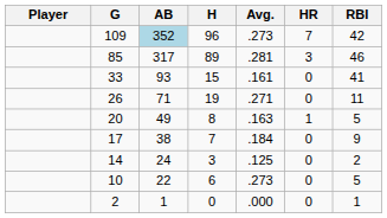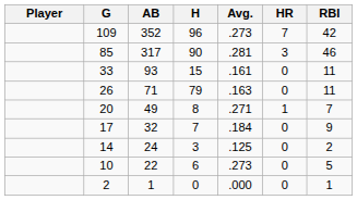 <table class="wikitable sortable">
 <tr>
 <th width="16%" bgcolor="#ddddff">Player</th>
 <th width="9%" bgcolor="#ddddff">G</th>
 <th width="9%" bgcolor="#ddddff">AB</th>
 <th width="9%" bgcolor="#ddddff">H</th>
 <th width="9%" bgcolor="#ddddff">Avg.</th>
 <th width="9%" bgcolor="#ddddff">HR</th>
 <th width="9%" bgcolor="#ddddff">RBI</th>
 </tr>
 <tr align="center">
 <td></td>
 <td>109</td>
-<td style="background: lightblue;">352</td>
+<td>352</td>
 <td>96</td>
 <td>.273</td>
 <td>7</td>
 <td>42</td>
 </tr>
 <tr align="center">
 <td></td>
 <td>85</td>
 <td>317</td>
-<td>89</td>
+<td>90</td>
 <td>.281</td>
 <td>3</td>
 <td>46</td>
 </tr>
 <tr align="center">
 <td></td>
 <td>33</td>
 <td>93</td>
 <td>15</td>
 <td>.161</td>
 <td>0</td>
-<td>41</td>
+<td>11</td>
 </tr>
 <tr align="center">
 <td></td>
 <td>26</td>
 <td>71</td>
-<td>19</td>
-<td>.271</td>
+<td>79</td>
+<td>.163</td>
 <td>0</td>
 <td>11</td>
 </tr>
 <tr align="center">
 <td></td>
 <td>20</td>
 <td>49</td>
 <td>8</td>
-<td>.163</td>
+<td>.271</td>
 <td>1</td>
-<td>5</td>
+<td>7</td>
 </tr>
 <tr align="center">
 <td></td>
 <td>17</td>
-<td>38</td>
+<td>32</td>
 <td>7</td>
 <td>.184</td>
 <td>0</td>
 <td>9</td>
 </tr>
 <tr align="center">
 <td></td>
 <td>14</td>
 <td>24</td>
 <td>3</td>
 <td>.125</td>
 <td>0</td>
 <td>2</td>
 </tr>
 <tr align="center">
 <td></td>
 <td>10</td>
 <td>22</td>
 <td>6</td>
 <td>.273</td>
 <td>0</td>
 <td>5</td>
 </tr>
 <tr align="center">
 <td></td>
 <td>2</td>
 <td>1</td>
 <td>0</td>
 <td>.000</td>
 <td>0</td>
 <td>1</td>
 </tr>
 </table>
